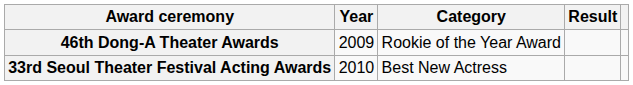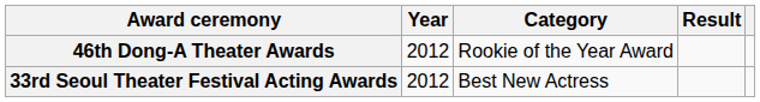 <table class="wikitable plainrowheaders sortable">
 <tr>
 <th scope="col">Award ceremony</th>
 <th scope="col">Year</th>
 <th scope="col">Category</th>
 <th scope="col">Result</th>
 <th scope="col" class="unsortable"></th>
 </tr>
 <tr>
 <th scope="row">46th Dong-A Theater Awards</th>
-<td>2009</td>
+<td>2012</td>
 <td>Rookie of the Year Award</td>
 <td></td>
 <td></td>
 </tr>
 <tr>
 <th scope="row">33rd Seoul Theater Festival Acting Awards</th>
-<td>2010</td>
+<td>2012</td>
 <td>Best New Actress</td>
 <td></td>
 <td></td>
 </tr>
 </table>
